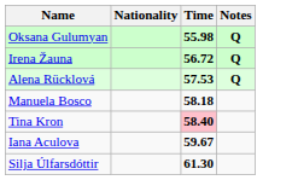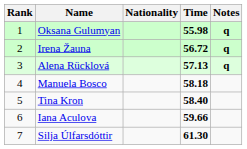 <table class="wikitable sortable" style="text-align:center">
 <tr>
+<th>Rank</th>
 <th>Name</th>
 <th>Nationality</th>
 <th>Time</th>
 <th>Notes</th>
 </tr>
 <tr bgcolor=ccffcc>
+<td>1</td>
 <td align=left><a href='#'>Oksana Gulumyan</a></td>
 <td align=left></td>
 <td><strong>55.98</strong></td>
-<td><strong>Q</strong></td>
+<td><strong>q</strong></td>
 </tr>
 <tr bgcolor=ccffcc>
+<td>2</td>
 <td align=left><a href='#'>Irena Žauna</a></td>
 <td align=left></td>
 <td><strong>56.72</strong></td>
-<td><strong>Q</strong></td>
+<td><strong>q</strong></td>
 </tr>
 <tr bgcolor=ddffdd>
+<td>3</td>
 <td align=left><a href='#'>Alena Rücklová</a></td>
 <td align=left></td>
-<td><strong>57.53</strong></td>
-<td><strong>Q</strong></td>
+<td><strong>57.13</strong></td>
+<td><strong>q</strong></td>
 </tr>
 <tr>
+<td>4</td>
 <td align=left><a href='#'>Manuela Bosco</a></td>
 <td align=left></td>
 <td><strong>58.18</strong></td>
 <td></td>
 </tr>
 <tr>
+<td>5</td>
 <td align=left><a href='#'>Tina Kron</a></td>
 <td align=left></td>
-<td style="background: pink;"><strong>58.40</strong></td>
+<td><strong>58.40</strong></td>
 <td></td>
 </tr>
 <tr>
+<td>6</td>
 <td align=left><a href='#'>Iana Aculova</a></td>
 <td align=left></td>
-<td><strong>59.67</strong></td>
+<td><strong>59.66</strong></td>
 <td></td>
 </tr>
 <tr>
+<td>7</td>
 <td align=left><a href='#'>Silja Úlfarsdóttir</a></td>
 <td align=left></td>
 <td><strong>61.30</strong></td>
 <td></td>
 </tr>
 </table>
